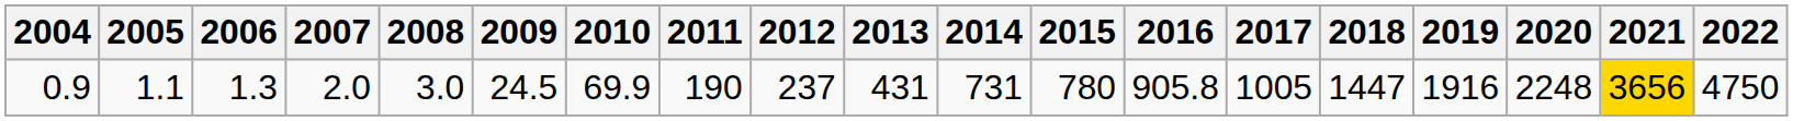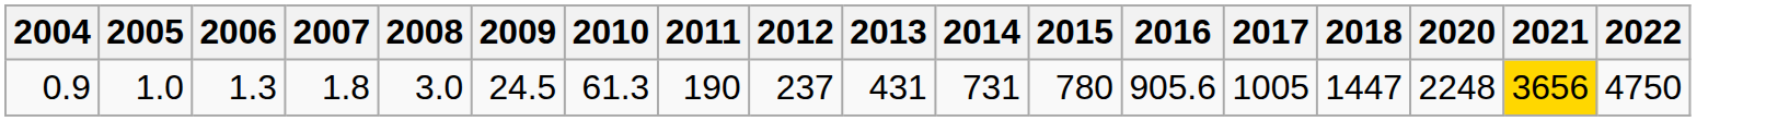 <table class=wikitable style="text-align:right">
 <tr>
 <th>2004</th>
 <th>2005</th>
 <th>2006</th>
 <th>2007</th>
 <th>2008</th>
 <th>2009</th>
 <th>2010</th>
 <th>2011</th>
 <th>2012</th>
 <th>2013</th>
 <th>2014</th>
 <th>2015</th>
 <th>2016</th>
 <th>2017</th>
 <th>2018</th>
-<th>2019</th>
 <th>2020</th>
 <th>2021</th>
 <th>2022</th>
 </tr>
 <tr>
 <td>0.9</td>
-<td>1.1</td>
+<td>1.0</td>
 <td>1.3</td>
-<td>2.0</td>
+<td>1.8</td>
 <td>3.0</td>
 <td>24.5</td>
-<td>69.9</td>
+<td>61.3</td>
 <td>190</td>
 <td>237</td>
 <td>431</td>
 <td>731</td>
 <td>780</td>
-<td>905.8</td>
+<td>905.6</td>
 <td>1005</td>
 <td>1447</td>
-<td>1916</td>
 <td>2248</td>
 <td style="background: gold;">3656</td>
 <td>4750</td>
 </tr>
 </table>
